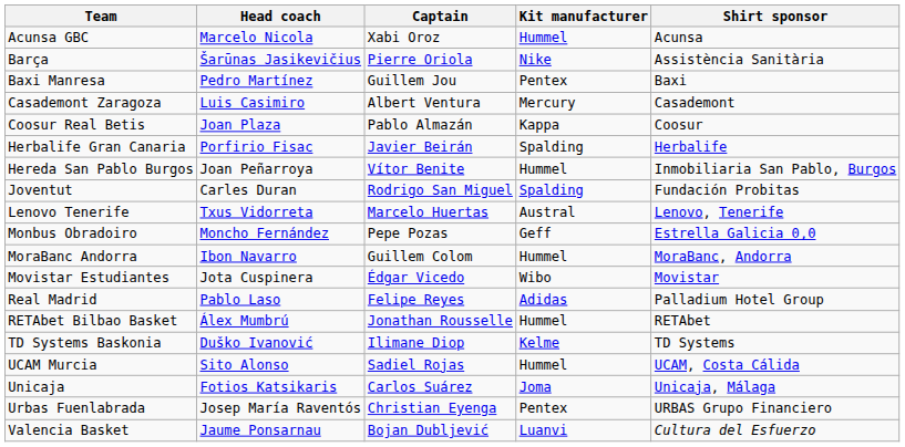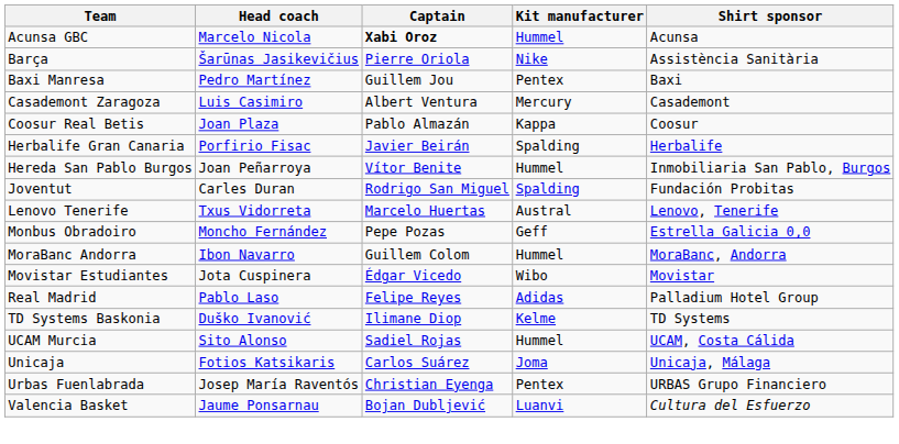 <table class="wikitable sortable">
 <tr>
 <th>Team</th>
 <th>Head coach</th>
 <th>Captain</th>
 <th>Kit manufacturer</th>
 <th>Shirt sponsor</th>
 </tr>
 <tr>
 <td>Acunsa GBC</td>
 <td> <a href='#'>Marcelo Nicola</a></td>
-<td> Xabi Oroz</td>
+<td><strong> Xabi Oroz</strong></td>
 <td><a href='#'>Hummel</a></td>
 <td>Acunsa</td>
 </tr>
 <tr>
 <td>Barça</td>
 <td> <a href='#'>Šarūnas Jasikevičius</a></td>
 <td> <a href='#'>Pierre Oriola</a></td>
 <td><a href='#'>Nike</a></td>
 <td>Assistència Sanitària</td>
 </tr>
 <tr>
 <td>Baxi Manresa</td>
 <td> <a href='#'>Pedro Martínez</a></td>
 <td> Guillem Jou</td>
 <td>Pentex</td>
 <td>Baxi</td>
 </tr>
 <tr>
 <td>Casademont Zaragoza</td>
 <td> <a href='#'>Luis Casimiro</a></td>
 <td> Albert Ventura</td>
 <td>Mercury</td>
 <td>Casademont</td>
 </tr>
 <tr>
 <td>Coosur Real Betis</td>
 <td> <a href='#'>Joan Plaza</a></td>
 <td> Pablo Almazán</td>
 <td>Kappa</td>
 <td>Coosur</td>
 </tr>
 <tr>
 <td>Herbalife Gran Canaria</td>
 <td> <a href='#'>Porfirio Fisac</a></td>
 <td> <a href='#'>Javier Beirán</a></td>
 <td>Spalding</td>
 <td><a href='#'>Herbalife</a></td>
 </tr>
 <tr>
 <td>Hereda San Pablo Burgos</td>
 <td> Joan Peñarroya</td>
 <td> <a href='#'>Vítor Benite</a></td>
 <td>Hummel</td>
 <td>Inmobiliaria San Pablo, <a href='#'>Burgos</a></td>
 </tr>
 <tr>
 <td>Joventut</td>
 <td> Carles Duran</td>
 <td> <a href='#'>Rodrigo San Miguel</a></td>
 <td><a href='#'>Spalding</a></td>
 <td>Fundación Probitas</td>
 </tr>
 <tr>
 <td>Lenovo Tenerife</td>
 <td> <a href='#'>Txus Vidorreta</a></td>
 <td> <a href='#'>Marcelo Huertas</a></td>
 <td>Austral</td>
 <td><a href='#'>Lenovo</a>, <a href='#'>Tenerife</a></td>
 </tr>
 <tr>
 <td>Monbus Obradoiro</td>
 <td> <a href='#'>Moncho Fernández</a></td>
 <td> Pepe Pozas</td>
 <td>Geff</td>
 <td><a href='#'>Estrella Galicia 0,0</a></td>
 </tr>
 <tr>
 <td>MoraBanc Andorra</td>
 <td> <a href='#'>Ibon Navarro</a></td>
 <td> Guillem Colom</td>
 <td>Hummel</td>
 <td><a href='#'>MoraBanc</a>, <a href='#'>Andorra</a></td>
 </tr>
 <tr>
 <td>Movistar Estudiantes</td>
 <td> Jota Cuspinera</td>
 <td> <a href='#'>Édgar Vicedo</a></td>
 <td>Wibo</td>
 <td><a href='#'>Movistar</a></td>
 </tr>
 <tr>
 <td>Real Madrid</td>
 <td> <a href='#'>Pablo Laso</a></td>
 <td> <a href='#'>Felipe Reyes</a></td>
 <td><a href='#'>Adidas</a></td>
 <td>Palladium Hotel Group</td>
 </tr>
 <tr>
-<td>RETAbet Bilbao Basket</td>
-<td> <a href='#'>Álex Mumbrú</a></td>
-<td> <a href='#'>Jonathan Rousselle</a></td>
-<td>Hummel</td>
-<td>RETAbet</td>
-</tr>
-<tr>
 <td>TD Systems Baskonia</td>
 <td> <a href='#'>Duško Ivanović</a></td>
 <td> <a href='#'>Ilimane Diop</a></td>
 <td><a href='#'>Kelme</a></td>
 <td>TD Systems</td>
 </tr>
 <tr>
 <td>UCAM Murcia</td>
 <td> <a href='#'>Sito Alonso</a></td>
 <td> <a href='#'>Sadiel Rojas</a></td>
 <td>Hummel</td>
 <td><a href='#'>UCAM</a>, <a href='#'>Costa Cálida</a></td>
 </tr>
 <tr>
 <td>Unicaja</td>
 <td> <a href='#'>Fotios Katsikaris</a></td>
 <td> <a href='#'>Carlos Suárez</a></td>
 <td><a href='#'>Joma</a></td>
 <td><a href='#'>Unicaja</a>, <a href='#'>Málaga</a></td>
 </tr>
 <tr>
 <td>Urbas Fuenlabrada</td>
 <td> Josep María Raventós</td>
 <td> <a href='#'>Christian Eyenga</a></td>
 <td>Pentex</td>
 <td>URBAS Grupo Financiero</td>
 </tr>
 <tr>
 <td>Valencia Basket</td>
 <td> <a href='#'>Jaume Ponsarnau</a></td>
 <td> <a href='#'>Bojan Dubljević</a></td>
 <td><a href='#'>Luanvi</a></td>
 <td><em>Cultura del Esfuerzo</em></td>
 </tr>
 </table>
